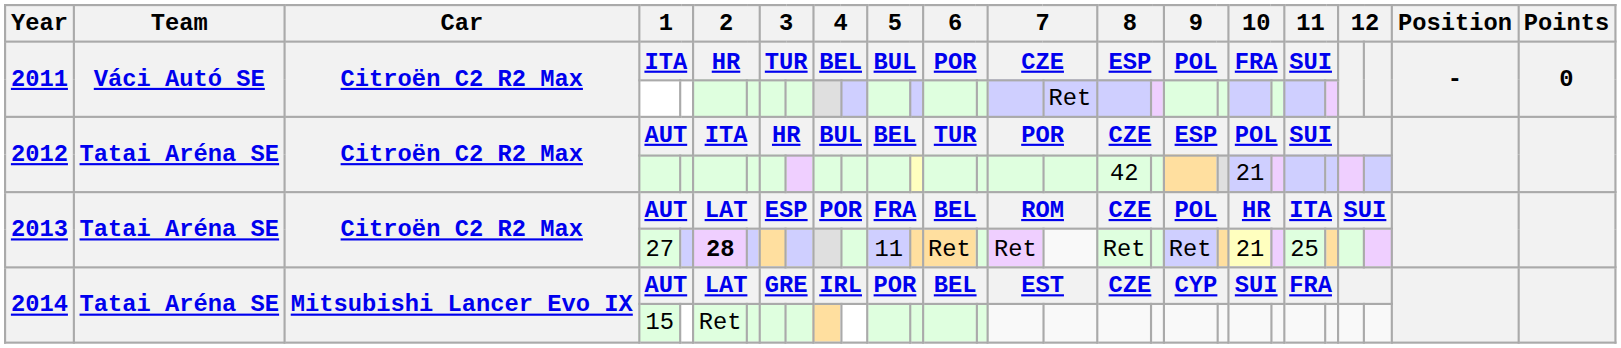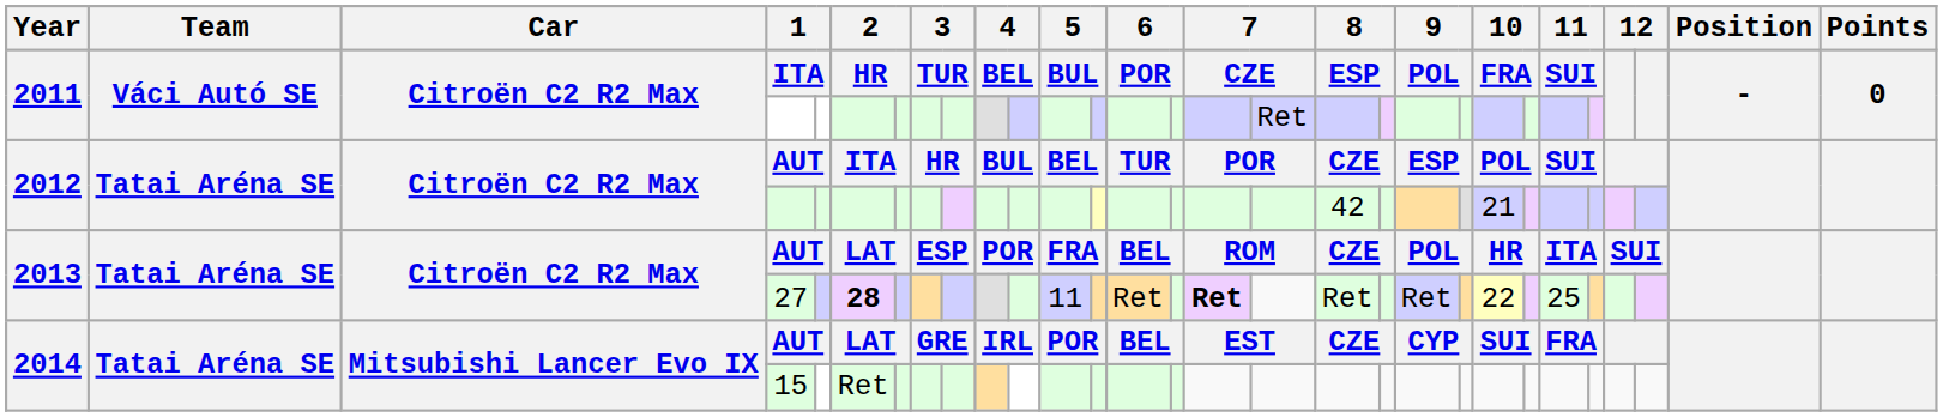 <table class="wikitable" style="text-align:center; font-size:85%">
 <tr>
 <th>Year</th>
 <th>Team</th>
 <th>Car</th>
 <th colspan=2>1</th>
 <th colspan=2>2</th>
 <th colspan=2>3</th>
 <th colspan=2>4</th>
 <th colspan=2>5</th>
 <th colspan=2>6</th>
 <th colspan=2>7</th>
 <th colspan=2>8</th>
 <th colspan=2>9</th>
 <th colspan=2>10</th>
 <th colspan=2>11</th>
 <th colspan=2>12</th>
 <th>Position</th>
 <th>Points</th>
 </tr>
 <tr>
 <th rowspan=2><a href='#'>2011</a></th>
 <th rowspan=2><a href='#'>Váci Autó SE</a></th>
 <th rowspan=2><a href='#'>Citroën C2 R2 Max</a></th>
 <th colspan=2><a href='#'>ITA</a></th>
 <th colspan=2><a href='#'>HR</a></th>
 <th colspan=2><a href='#'>TUR</a></th>
 <th colspan=2><a href='#'>BEL</a></th>
 <th colspan=2><a href='#'>BUL</a></th>
 <th colspan=2><a href='#'>POR</a></th>
 <th colspan=2><a href='#'>CZE</a></th>
 <th colspan=2><a href='#'>ESP</a></th>
 <th colspan=2><a href='#'>POL</a></th>
 <th colspan=2><a href='#'>FRA</a></th>
 <th colspan=2><a href='#'>SUI</a></th>
 <th rowspan=2></th>
 <th rowspan=2></th>
 <th rowspan=2>-</th>
 <th rowspan=2>0</th>
 </tr>
 <tr>
 <td style="background:#ffffff;"></td>
 <td style="background:#ffffff;"></td>
 <td style="background:#dfffdf;"></td>
 <td style="background:#dfffdf;"></td>
 <td style="background:#dfffdf;"></td>
 <td style="background:#dfffdf;"></td>
 <td style="background:#dfdfdf;"></td>
 <td style="background:#cfcfff;"></td>
 <td style="background:#dfffdf;"></td>
 <td style="background:#cfcfff;"></td>
 <td style="background:#dfffdf;"></td>
 <td style="background:#dfffdf;"></td>
 <td style="background:#cfcfff;"></td>
 <td style="background:#cfcfff;">Ret</td>
 <td style="background:#cfcfff;"></td>
 <td style="background:#efcfff;"></td>
 <td style="background:#dfffdf;"></td>
 <td style="background:#dfffdf;"></td>
 <td style="background:#cfcfff;"></td>
 <td style="background:#dfffdf;"></td>
 <td style="background:#cfcfff;"></td>
 <td style="background:#efcfff;"></td>
 </tr>
 <tr>
 <th rowspan=2><a href='#'>2012</a></th>
 <th rowspan=2><a href='#'>Tatai Aréna SE</a></th>
 <th rowspan=2><a href='#'>Citroën C2 R2 Max</a></th>
 <th colspan=2><a href='#'>AUT</a></th>
 <th colspan=2><a href='#'>ITA</a></th>
 <th colspan=2><a href='#'>HR</a></th>
 <th colspan=2><a href='#'>BUL</a></th>
 <th colspan=2><a href='#'>BEL</a></th>
 <th colspan=2><a href='#'>TUR</a></th>
 <th colspan=2><a href='#'>POR</a></th>
 <th colspan=2><a href='#'>CZE</a></th>
 <th colspan=2><a href='#'>ESP</a></th>
 <th colspan=2><a href='#'>POL</a></th>
 <th colspan=2><a href='#'>SUI</a></th>
 <th colspan=2></th>
 <th rowspan=2></th>
 <th rowspan=2></th>
 </tr>
 <tr>
 <td style="background:#dfffdf;"></td>
 <td style="background:#dfffdf;"></td>
 <td style="background:#dfffdf;"></td>
 <td style="background:#dfffdf;"></td>
 <td style="background:#dfffdf;"></td>
 <td style="background:#efcfff;"></td>
 <td style="background:#dfffdf;"></td>
 <td style="background:#dfffdf;"></td>
 <td style="background:#dfffdf;"></td>
 <td style="background:#ffffbf;"></td>
 <td style="background:#dfffdf;"></td>
 <td style="background:#dfffdf;"></td>
 <td style="background:#dfffdf;"></td>
 <td style="background:#dfffdf;"></td>
 <td style="background:#dfffdf;">42</td>
 <td style="background:#dfffdf;"></td>
 <td style="background:#ffdf9f;"></td>
 <td style="background:#dfdfdf;"></td>
 <td style="background:#cfcfff;">21</td>
 <td style="background:#efcfff;"></td>
 <td style="background:#cfcfff;"></td>
 <td style="background:#cfcfff;"></td>
 <td style="background:#efcfff;"></td>
 <td style="background:#cfcfff;"></td>
 </tr>
 <tr>
 <th rowspan=2><a href='#'>2013</a></th>
 <th rowspan=2><a href='#'>Tatai Aréna SE</a></th>
 <th rowspan=2><a href='#'>Citroën C2 R2 Max</a></th>
 <th colspan=2><a href='#'>AUT</a></th>
 <th colspan=2><a href='#'>LAT</a></th>
 <th colspan=2><a href='#'>ESP</a></th>
 <th colspan=2><a href='#'>POR</a></th>
 <th colspan=2><a href='#'>FRA</a></th>
 <th colspan=2><a href='#'>BEL</a></th>
 <th colspan=2><a href='#'>ROM</a></th>
 <th colspan=2><a href='#'>CZE</a></th>
 <th colspan=2><a href='#'>POL</a></th>
 <th colspan=2><a href='#'>HR</a></th>
 <th colspan=2><a href='#'>ITA</a></th>
 <th colspan=2><a href='#'>SUI</a></th>
 <th rowspan="2"></th>
 <th rowspan="2"></th>
 </tr>
 <tr>
 <td style="background:#dfffdf;">27</td>
 <td style="background:#cfcfff;"></td>
 <td style="background:#efcfff;"><strong>28</strong></td>
 <td style="background:#cfcfff;"></td>
 <td style="background:#ffdf9f;"></td>
 <td style="background:#cfcfff;"></td>
 <td style="background:#dfdfdf;"></td>
 <td style="background:#dfffdf;"></td>
 <td style="background:#cfcfff;">11</td>
 <td style="background:#ffdf9f;"></td>
 <td style="background:#ffdf9f;">Ret</td>
 <td style="background:#dfffdf;"></td>
-<td style="background:#efcfff;">Ret</td>
+<td style="background:#efcfff;"><strong>Ret</strong></td>
 <td></td>
 <td style="background:#dfffdf;">Ret</td>
 <td style="background:#dfffdf;"></td>
 <td style="background:#cfcfff;">Ret</td>
 <td style="background:#ffdf9f;"></td>
-<td style="background:#ffffbf;">21</td>
+<td style="background:#ffffbf;">22</td>
 <td style="background:#efcfff;"></td>
 <td style="background:#dfffdf;">25</td>
 <td style="background:#ffdf9f;"></td>
 <td style="background:#dfffdf;"></td>
 <td style="background:#efcfff;"></td>
 </tr>
 <tr>
 <th rowspan=2><a href='#'>2014</a></th>
 <th rowspan=2><a href='#'>Tatai Aréna SE</a></th>
 <th rowspan=2><a href='#'>Mitsubishi Lancer Evo IX</a></th>
 <th colspan=2><a href='#'>AUT</a></th>
 <th colspan=2><a href='#'>LAT</a></th>
 <th colspan=2><a href='#'>GRE</a></th>
 <th colspan=2><a href='#'>IRL</a></th>
 <th colspan=2><a href='#'>POR</a></th>
 <th colspan=2><a href='#'>BEL</a></th>
 <th colspan=2><a href='#'>EST</a></th>
 <th colspan=2><a href='#'>CZE</a></th>
 <th colspan=2><a href='#'>CYP</a></th>
 <th colspan=2><a href='#'>SUI</a></th>
 <th colspan=2><a href='#'>FRA</a></th>
 <th colspan=2></th>
 <th rowspan=2></th>
 <th rowspan=2></th>
 </tr>
 <tr>
 <td style="background:#DFFFDF;">15</td>
 <td style="background:#FFFFFF;"></td>
 <td style="background:#DFFFDF;">Ret</td>
 <td style="background:#DFFFDF;"></td>
 <td style="background:#DFFFDF;"></td>
 <td style="background:#DFFFDF;"></td>
 <td style="background:#FFDF9F;"></td>
 <td style="background:#FFFFFF;"></td>
 <td style="background:#DFFFDF;"></td>
 <td style="background:#DFFFDF;"></td>
 <td style="background:#DFFFDF;"></td>
 <td style="background:#DFFFDF;"></td>
 <td></td>
 <td></td>
 <td></td>
 <td></td>
 <td></td>
 <td></td>
 <td></td>
 <td></td>
 <td></td>
 <td></td>
 <td></td>
 <td></td>
 </tr>
 </table>
